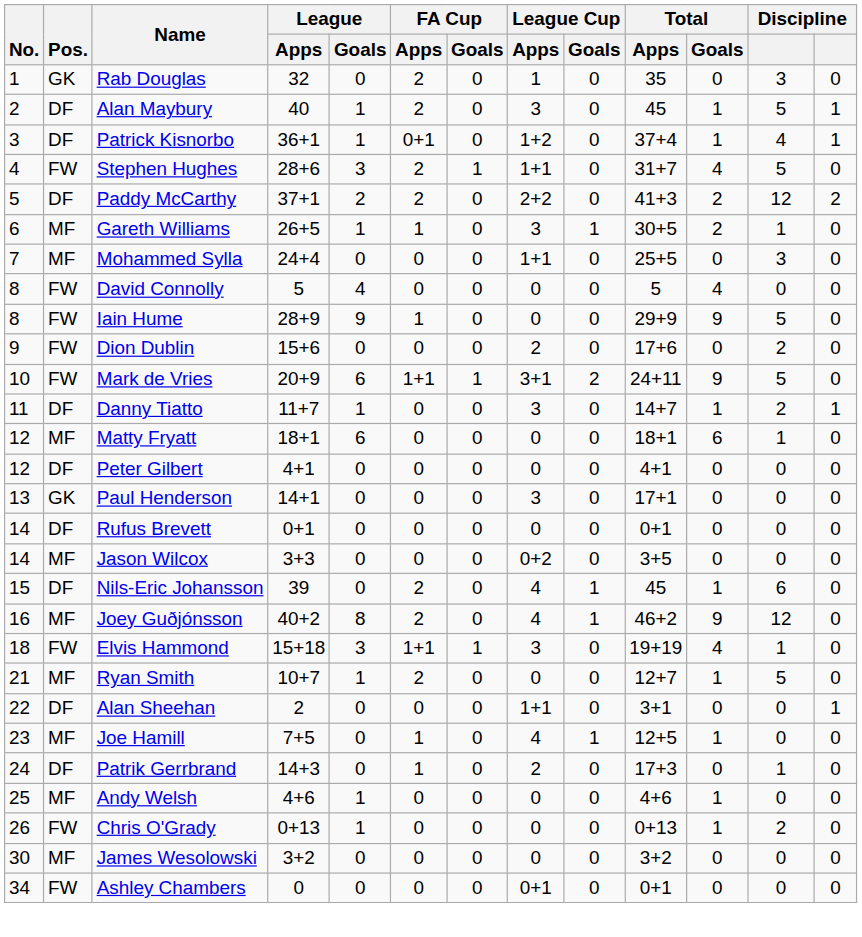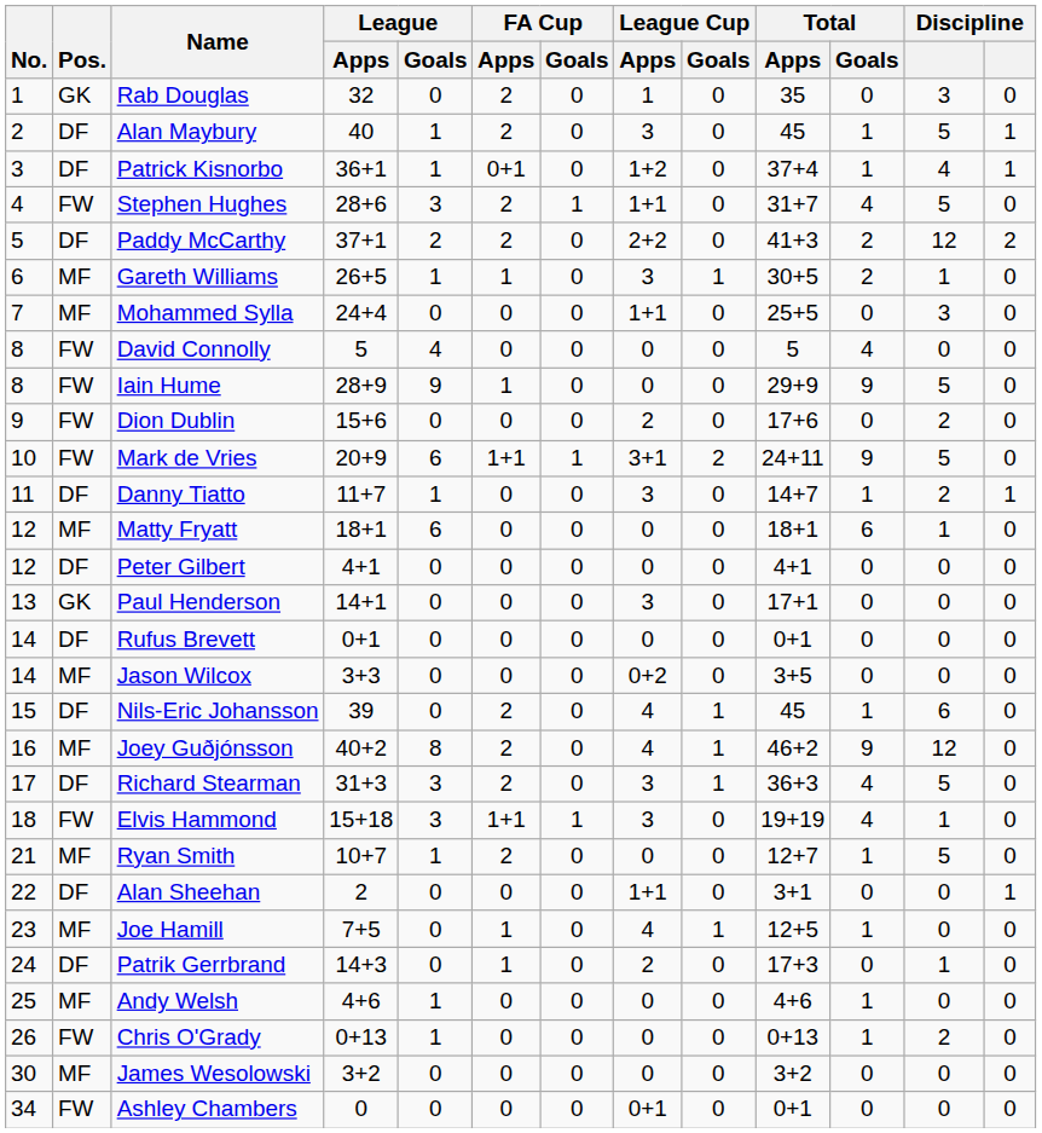 <table class="wikitable" style="text-align:center">
 <tr>
 <th rowspan="2" style="vertical-align:bottom;">No.</th>
 <th rowspan="2" style="vertical-align:bottom;">Pos.</th>
 <th rowspan="2">Name</th>
 <th colspan="2" style="width:85px;">League</th>
 <th colspan="2" style="width:85px;">FA Cup</th>
 <th colspan="2" style="width:85px;">League Cup</th>
 <th colspan="2" style="width:85px;">Total</th>
 <th colspan="2" style="width:85px;">Discipline</th>
 </tr>
 <tr>
 <th>Apps</th>
 <th>Goals</th>
 <th>Apps</th>
 <th>Goals</th>
 <th>Apps</th>
 <th>Goals</th>
 <th>Apps</th>
 <th>Goals</th>
 <th></th>
 <th></th>
 </tr>
 <tr>
 <td align="left">1</td>
 <td align="left">GK</td>
 <td align="left"> <a href='#'>Rab Douglas</a></td>
 <td>32</td>
 <td>0</td>
 <td>2</td>
 <td>0</td>
 <td>1</td>
 <td>0</td>
 <td>35</td>
 <td>0</td>
 <td>3</td>
 <td>0</td>
 </tr>
 <tr>
 <td align="left">2</td>
 <td align="left">DF</td>
 <td align="left"> <a href='#'>Alan Maybury</a></td>
 <td>40</td>
 <td>1</td>
 <td>2</td>
 <td>0</td>
 <td>3</td>
 <td>0</td>
 <td>45</td>
 <td>1</td>
 <td>5</td>
 <td>1</td>
 </tr>
 <tr>
 <td align="left">3</td>
 <td align="left">DF</td>
 <td align="left"> <a href='#'>Patrick Kisnorbo</a></td>
 <td>36+1</td>
 <td>1</td>
 <td>0+1</td>
 <td>0</td>
 <td>1+2</td>
 <td>0</td>
 <td>37+4</td>
 <td>1</td>
 <td>4</td>
 <td>1</td>
 </tr>
 <tr>
 <td align="left">4</td>
 <td align="left">FW</td>
 <td align="left"> <a href='#'>Stephen Hughes</a></td>
 <td>28+6</td>
 <td>3</td>
 <td>2</td>
 <td>1</td>
 <td>1+1</td>
 <td>0</td>
 <td>31+7</td>
 <td>4</td>
 <td>5</td>
 <td>0</td>
 </tr>
 <tr>
 <td align="left">5</td>
 <td align="left">DF</td>
 <td align="left"> <a href='#'>Paddy McCarthy</a></td>
 <td>37+1</td>
 <td>2</td>
 <td>2</td>
 <td>0</td>
 <td>2+2</td>
 <td>0</td>
 <td>41+3</td>
 <td>2</td>
 <td>12</td>
 <td>2</td>
 </tr>
 <tr>
 <td align="left">6</td>
 <td align="left">MF</td>
 <td align="left"> <a href='#'>Gareth Williams</a></td>
 <td>26+5</td>
 <td>1</td>
 <td>1</td>
 <td>0</td>
 <td>3</td>
 <td>1</td>
 <td>30+5</td>
 <td>2</td>
 <td>1</td>
 <td>0</td>
 </tr>
 <tr>
 <td align="left">7</td>
 <td align="left">MF</td>
 <td align="left"> <a href='#'>Mohammed Sylla</a></td>
 <td>24+4</td>
 <td>0</td>
 <td>0</td>
 <td>0</td>
 <td>1+1</td>
 <td>0</td>
 <td>25+5</td>
 <td>0</td>
 <td>3</td>
 <td>0</td>
 </tr>
 <tr>
 <td align="left">8</td>
 <td align="left">FW</td>
 <td align="left"> <a href='#'>David Connolly</a></td>
 <td>5</td>
 <td>4</td>
 <td>0</td>
 <td>0</td>
 <td>0</td>
 <td>0</td>
 <td>5</td>
 <td>4</td>
 <td>0</td>
 <td>0</td>
 </tr>
 <tr>
 <td align="left">8</td>
 <td align="left">FW</td>
 <td align="left"> <a href='#'>Iain Hume</a></td>
 <td>28+9</td>
 <td>9</td>
 <td>1</td>
 <td>0</td>
 <td>0</td>
 <td>0</td>
 <td>29+9</td>
 <td>9</td>
 <td>5</td>
 <td>0</td>
 </tr>
 <tr>
 <td align="left">9</td>
 <td align="left">FW</td>
 <td align="left"> <a href='#'>Dion Dublin</a></td>
 <td>15+6</td>
 <td>0</td>
 <td>0</td>
 <td>0</td>
 <td>2</td>
 <td>0</td>
 <td>17+6</td>
 <td>0</td>
 <td>2</td>
 <td>0</td>
 </tr>
 <tr>
 <td align="left">10</td>
 <td align="left">FW</td>
 <td align="left"> <a href='#'>Mark de Vries</a></td>
 <td>20+9</td>
 <td>6</td>
 <td>1+1</td>
 <td>1</td>
 <td>3+1</td>
 <td>2</td>
 <td>24+11</td>
 <td>9</td>
 <td>5</td>
 <td>0</td>
 </tr>
 <tr>
 <td align="left">11</td>
 <td align="left">DF</td>
 <td align="left"> <a href='#'>Danny Tiatto</a></td>
 <td>11+7</td>
 <td>1</td>
 <td>0</td>
 <td>0</td>
 <td>3</td>
 <td>0</td>
 <td>14+7</td>
 <td>1</td>
 <td>2</td>
 <td>1</td>
 </tr>
 <tr>
 <td align="left">12</td>
 <td align="left">MF</td>
 <td align="left"> <a href='#'>Matty Fryatt</a></td>
 <td>18+1</td>
 <td>6</td>
 <td>0</td>
 <td>0</td>
 <td>0</td>
 <td>0</td>
 <td>18+1</td>
 <td>6</td>
 <td>1</td>
 <td>0</td>
 </tr>
 <tr>
 <td align="left">12</td>
 <td align="left">DF</td>
 <td align="left"> <a href='#'>Peter Gilbert</a></td>
 <td>4+1</td>
 <td>0</td>
 <td>0</td>
 <td>0</td>
 <td>0</td>
 <td>0</td>
 <td>4+1</td>
 <td>0</td>
 <td>0</td>
 <td>0</td>
 </tr>
 <tr>
 <td align="left">13</td>
 <td align="left">GK</td>
 <td align="left"> <a href='#'>Paul Henderson</a></td>
 <td>14+1</td>
 <td>0</td>
 <td>0</td>
 <td>0</td>
 <td>3</td>
 <td>0</td>
 <td>17+1</td>
 <td>0</td>
 <td>0</td>
 <td>0</td>
 </tr>
 <tr>
 <td align="left">14</td>
 <td align="left">DF</td>
 <td align="left"> <a href='#'>Rufus Brevett</a></td>
 <td>0+1</td>
 <td>0</td>
 <td>0</td>
 <td>0</td>
 <td>0</td>
 <td>0</td>
 <td>0+1</td>
 <td>0</td>
 <td>0</td>
 <td>0</td>
 </tr>
 <tr>
 <td align="left">14</td>
 <td align="left">MF</td>
 <td align="left"> <a href='#'>Jason Wilcox</a></td>
 <td>3+3</td>
 <td>0</td>
 <td>0</td>
 <td>0</td>
 <td>0+2</td>
 <td>0</td>
 <td>3+5</td>
 <td>0</td>
 <td>0</td>
 <td>0</td>
 </tr>
 <tr>
 <td align="left">15</td>
 <td align="left">DF</td>
 <td align="left"> <a href='#'>Nils-Eric Johansson</a></td>
 <td>39</td>
 <td>0</td>
 <td>2</td>
 <td>0</td>
 <td>4</td>
 <td>1</td>
 <td>45</td>
 <td>1</td>
 <td>6</td>
 <td>0</td>
 </tr>
 <tr>
 <td align="left">16</td>
 <td align="left">MF</td>
 <td align="left"> <a href='#'>Joey Guðjónsson</a></td>
 <td>40+2</td>
 <td>8</td>
 <td>2</td>
 <td>0</td>
 <td>4</td>
 <td>1</td>
 <td>46+2</td>
 <td>9</td>
 <td>12</td>
 <td>0</td>
 </tr>
 <tr>
+<td align="left">17</td>
+<td align="left">DF</td>
+<td align="left"> <a href='#'>Richard Stearman</a></td>
+<td>31+3</td>
+<td>3</td>
+<td>2</td>
+<td>0</td>
+<td>3</td>
+<td>1</td>
+<td>36+3</td>
+<td>4</td>
+<td>5</td>
+<td>0</td>
+</tr>
+<tr>
 <td align="left">18</td>
 <td align="left">FW</td>
 <td align="left"> <a href='#'>Elvis Hammond</a></td>
 <td>15+18</td>
 <td>3</td>
 <td>1+1</td>
 <td>1</td>
 <td>3</td>
 <td>0</td>
 <td>19+19</td>
 <td>4</td>
 <td>1</td>
 <td>0</td>
 </tr>
 <tr>
 <td align="left">21</td>
 <td align="left">MF</td>
 <td align="left"> <a href='#'>Ryan Smith</a></td>
 <td>10+7</td>
 <td>1</td>
 <td>2</td>
 <td>0</td>
 <td>0</td>
 <td>0</td>
 <td>12+7</td>
 <td>1</td>
 <td>5</td>
 <td>0</td>
 </tr>
 <tr>
 <td align="left">22</td>
 <td align="left">DF</td>
 <td align="left"> <a href='#'>Alan Sheehan</a></td>
 <td>2</td>
 <td>0</td>
 <td>0</td>
 <td>0</td>
 <td>1+1</td>
 <td>0</td>
 <td>3+1</td>
 <td>0</td>
 <td>0</td>
 <td>1</td>
 </tr>
 <tr>
 <td align="left">23</td>
 <td align="left">MF</td>
 <td align="left"> <a href='#'>Joe Hamill</a></td>
 <td>7+5</td>
 <td>0</td>
 <td>1</td>
 <td>0</td>
 <td>4</td>
 <td>1</td>
 <td>12+5</td>
 <td>1</td>
 <td>0</td>
 <td>0</td>
 </tr>
 <tr>
 <td align="left">24</td>
 <td align="left">DF</td>
 <td align="left"> <a href='#'>Patrik Gerrbrand</a></td>
 <td>14+3</td>
 <td>0</td>
 <td>1</td>
 <td>0</td>
 <td>2</td>
 <td>0</td>
 <td>17+3</td>
 <td>0</td>
 <td>1</td>
 <td>0</td>
 </tr>
 <tr>
 <td align="left">25</td>
 <td align="left">MF</td>
 <td align="left"> <a href='#'>Andy Welsh</a></td>
 <td>4+6</td>
 <td>1</td>
 <td>0</td>
 <td>0</td>
 <td>0</td>
 <td>0</td>
 <td>4+6</td>
 <td>1</td>
 <td>0</td>
 <td>0</td>
 </tr>
 <tr>
 <td align="left">26</td>
 <td align="left">FW</td>
 <td align="left"> <a href='#'>Chris O'Grady</a></td>
 <td>0+13</td>
 <td>1</td>
 <td>0</td>
 <td>0</td>
 <td>0</td>
 <td>0</td>
 <td>0+13</td>
 <td>1</td>
 <td>2</td>
 <td>0</td>
 </tr>
 <tr>
 <td align="left">30</td>
 <td align="left">MF</td>
 <td align="left"> <a href='#'>James Wesolowski</a></td>
 <td>3+2</td>
 <td>0</td>
 <td>0</td>
 <td>0</td>
 <td>0</td>
 <td>0</td>
 <td>3+2</td>
 <td>0</td>
 <td>0</td>
 <td>0</td>
 </tr>
 <tr>
 <td align="left">34</td>
 <td align="left">FW</td>
 <td align="left"> <a href='#'>Ashley Chambers</a></td>
 <td>0</td>
 <td>0</td>
 <td>0</td>
 <td>0</td>
 <td>0+1</td>
 <td>0</td>
 <td>0+1</td>
 <td>0</td>
 <td>0</td>
 <td>0</td>
 </tr>
 </table>
